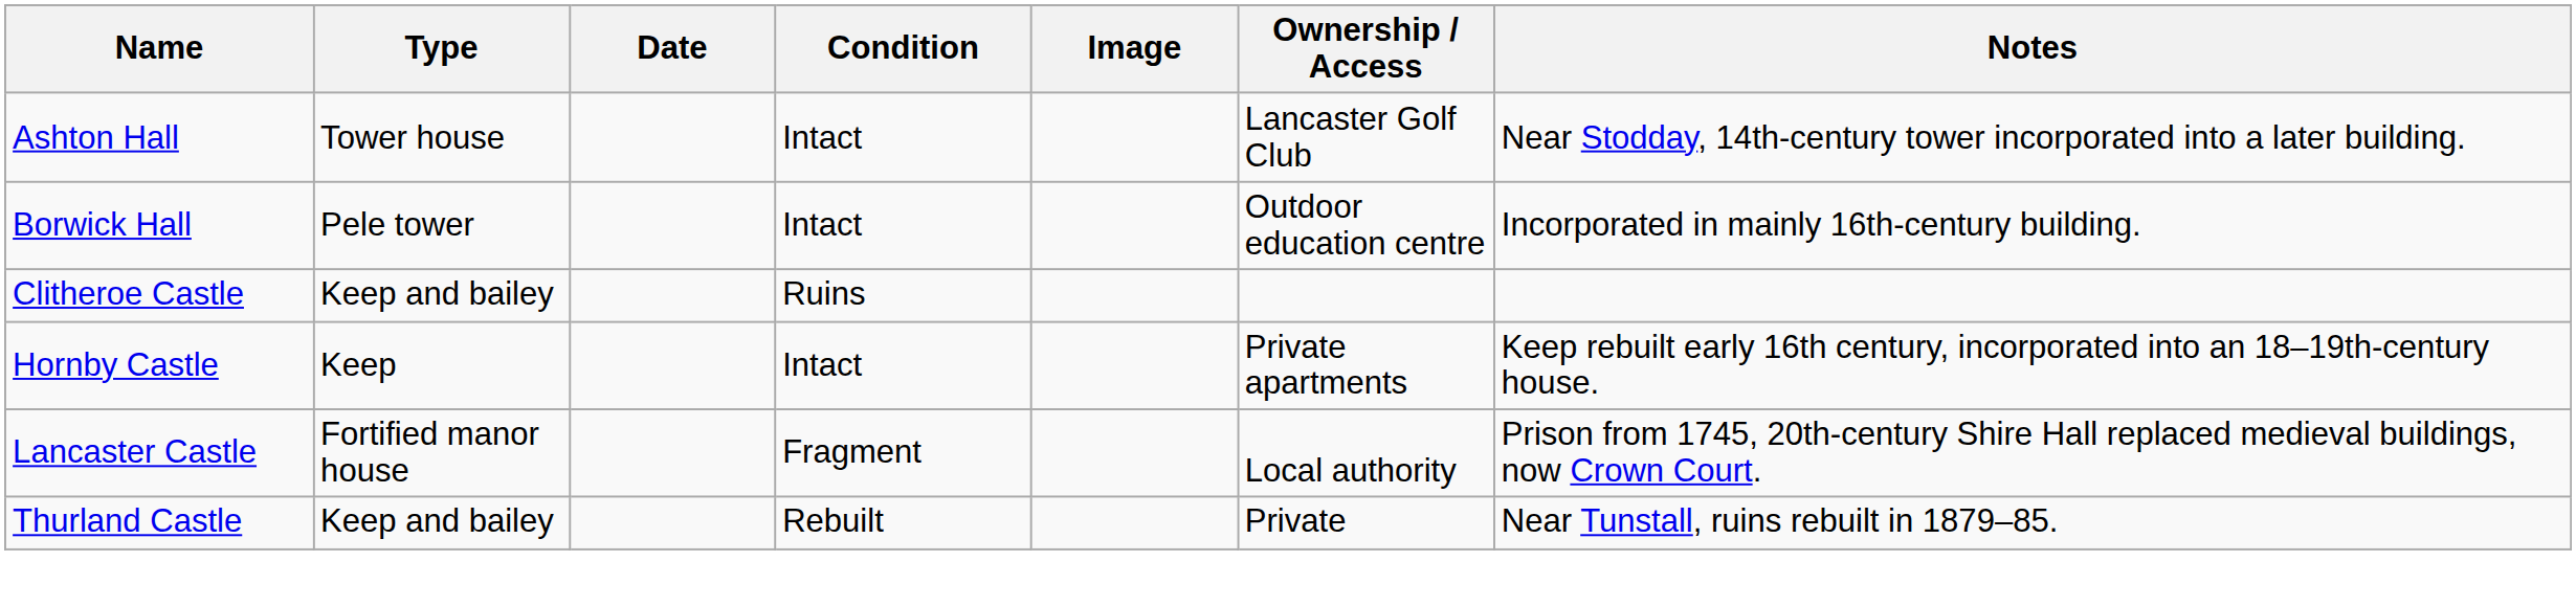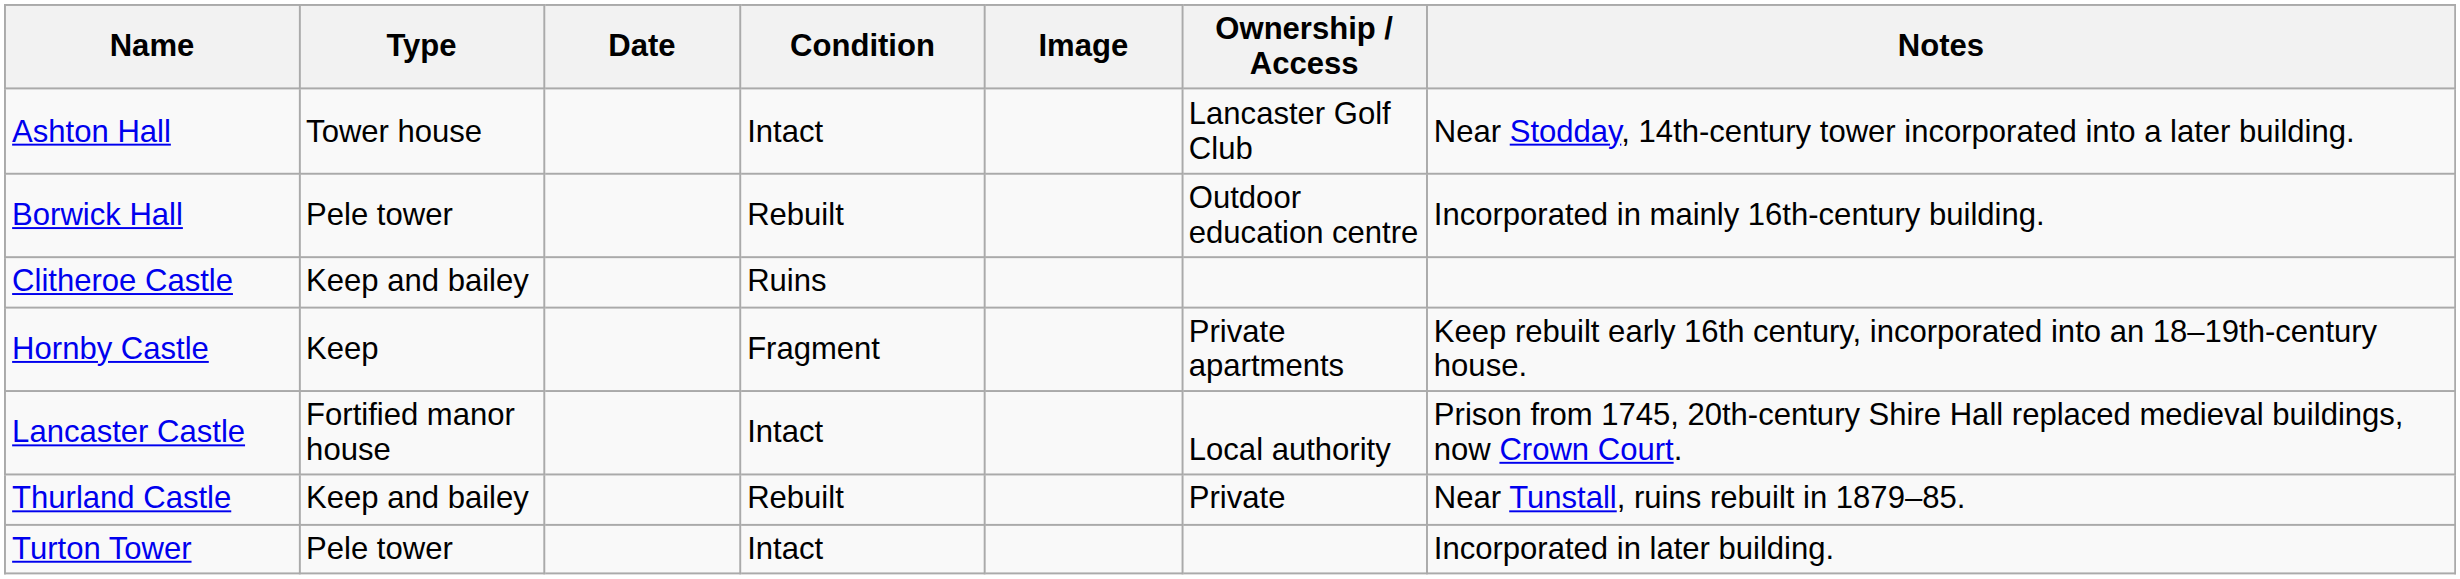 <table class="wikitable sortable sticky-header" width="100%">
 <tr>
 <th width="12%">Name</th>
 <th width="10%">Type</th>
 <th width="8%">Date</th>
 <th width="10%">Condition</th>
 <th class="unsortable" width="94">Image</th>
 <th width="10%">Ownership / Access</th>
 <th class="unsortable">Notes</th>
 </tr>
 <tr>
 <td><a href='#'>Ashton Hall</a></td>
 <td>Tower house</td>
 <td></td>
 <td>Intact</td>
 <td></td>
 <td>Lancaster Golf Club</td>
 <td>Near <a href='#'>Stodday</a>, 14th-century tower incorporated into a later building.</td>
 </tr>
 <tr>
 <td><a href='#'>Borwick Hall</a></td>
 <td>Pele tower</td>
 <td></td>
-<td>Intact</td>
+<td>Rebuilt</td>
 <td></td>
 <td>Outdoor education centre</td>
 <td>Incorporated in mainly 16th-century building.</td>
 </tr>
 <tr>
 <td><a href='#'>Clitheroe Castle</a></td>
 <td>Keep and bailey</td>
 <td></td>
 <td>Ruins</td>
 <td></td>
 <td></td>
 <td></td>
 </tr>
 <tr>
 <td><a href='#'>Hornby Castle</a></td>
 <td>Keep</td>
 <td></td>
-<td>Intact</td>
+<td>Fragment</td>
 <td></td>
 <td>Private apartments</td>
 <td>Keep rebuilt early 16th century, incorporated into an 18–19th-century house.</td>
 </tr>
 <tr>
 <td><a href='#'>Lancaster Castle</a></td>
 <td>Fortified manor house</td>
 <td></td>
-<td>Fragment</td>
+<td>Intact</td>
 <td></td>
 <td><br>Local authority</td>
 <td>Prison from 1745, 20th-century Shire Hall replaced medieval buildings, now <a href='#'>Crown Court</a>.</td>
 </tr>
 <tr>
 <td><a href='#'>Thurland Castle</a></td>
 <td>Keep and bailey</td>
 <td></td>
 <td>Rebuilt</td>
 <td></td>
 <td>Private</td>
 <td>Near <a href='#'>Tunstall</a>, ruins rebuilt in 1879–85.</td>
 </tr>
+<tr>
+<td><a href='#'>Turton Tower</a></td>
+<td>Pele tower</td>
+<td></td>
+<td>Intact</td>
+<td></td>
+<td></td>
+<td>Incorporated in later building.</td>
+</tr>
 </table>
